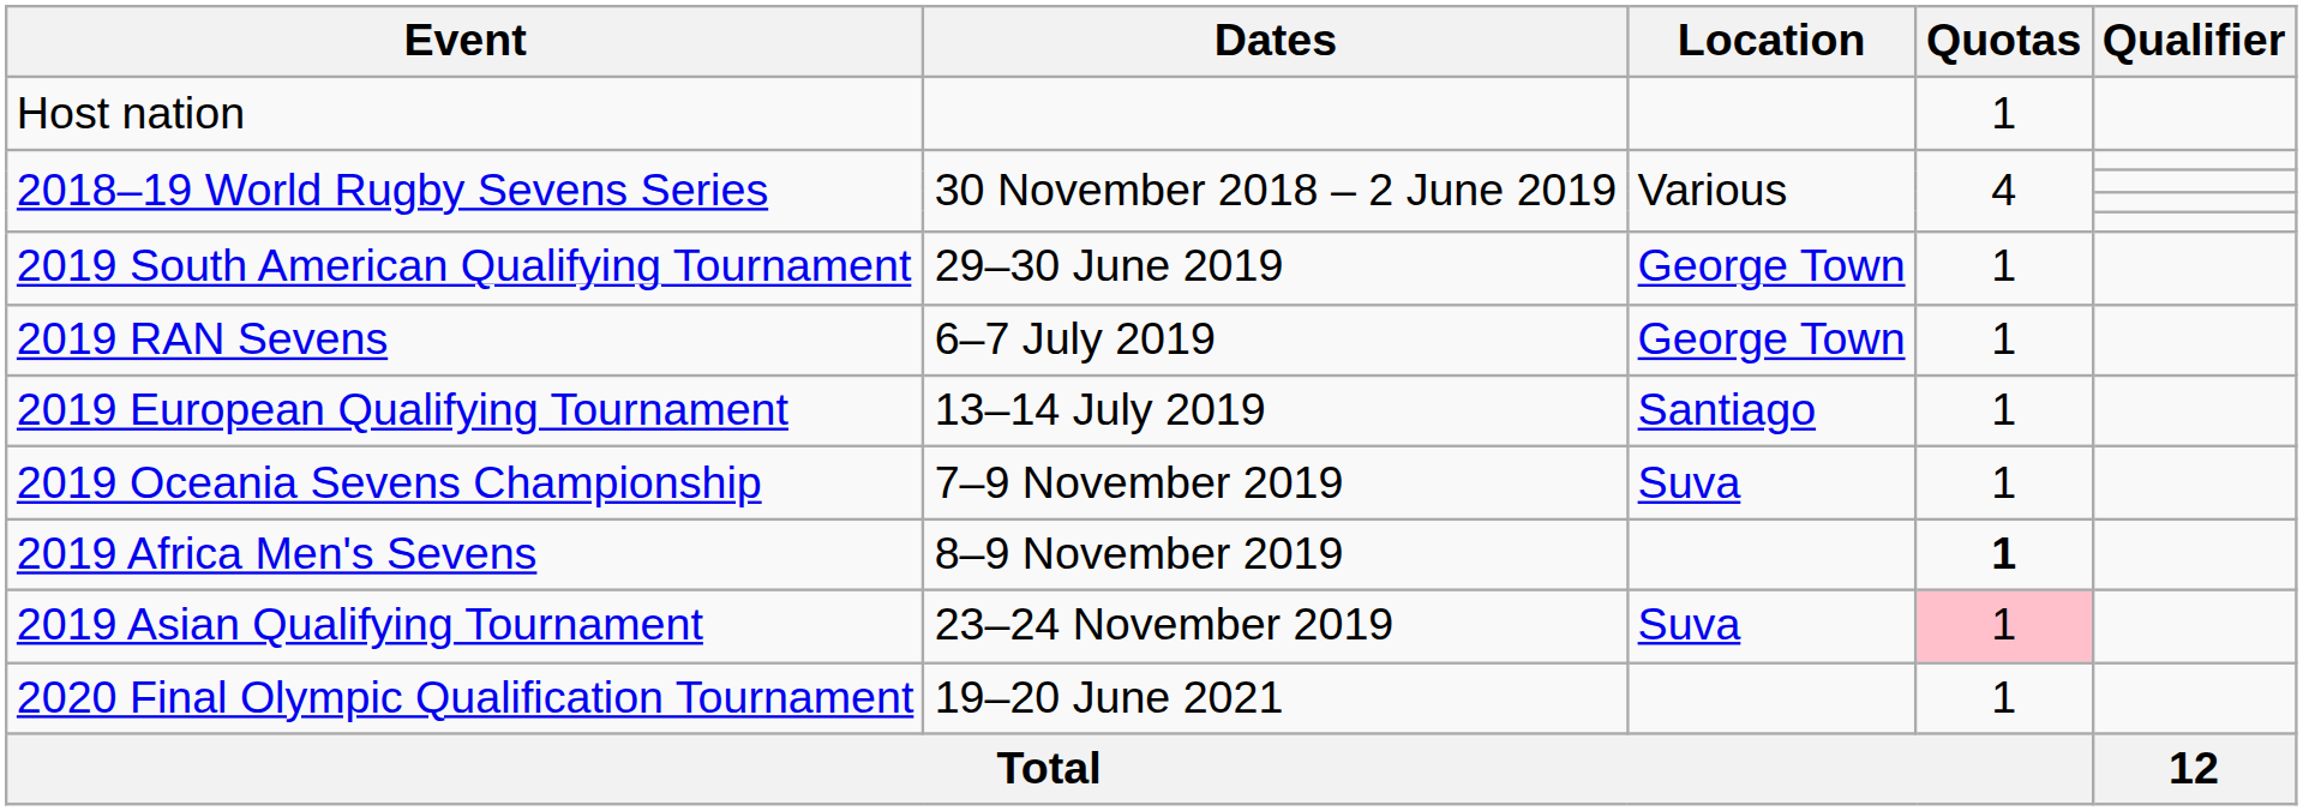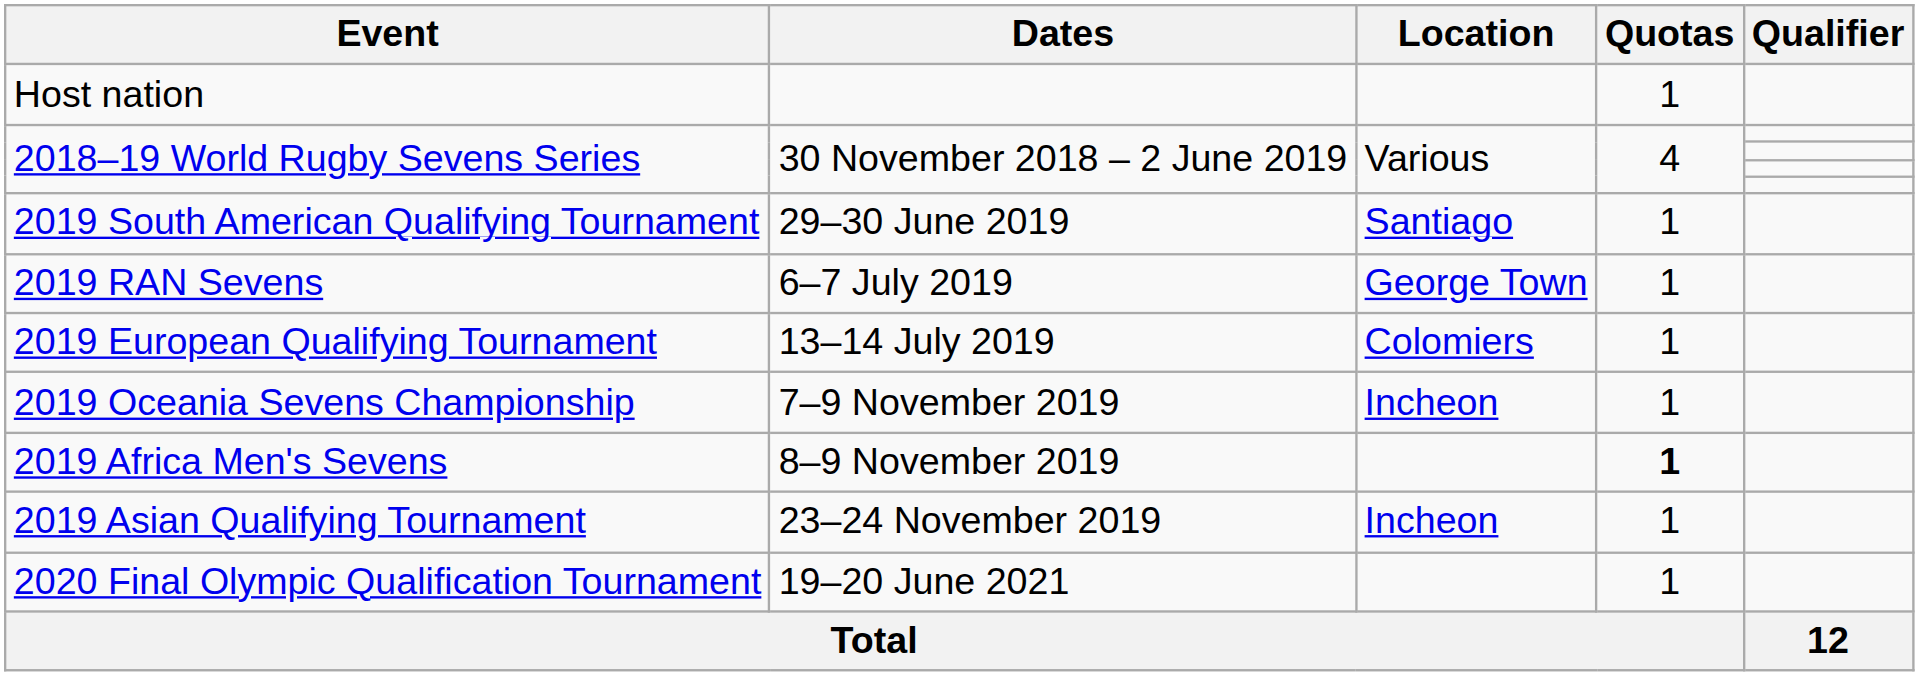 <table class=wikitable>
 <tr>
 <th>Event</th>
 <th>Dates</th>
 <th>Location</th>
 <th>Quotas</th>
 <th>Qualifier</th>
 </tr>
 <tr>
 <td>Host nation</td>
 <td></td>
 <td></td>
 <td align=center>1</td>
 <td></td>
 </tr>
 <tr>
 <td rowspan=4><a href='#'>2018–19 World Rugby Sevens Series</a></td>
 <td rowspan=4>30 November 2018 – 2 June 2019</td>
 <td rowspan=4>Various</td>
 <td rowspan=4 align=center>4</td>
 <td></td>
 </tr>
 <tr>
 <td></td>
 </tr>
 <tr>
 <td></td>
 </tr>
 <tr>
 <td></td>
 </tr>
 <tr>
 <td><a href='#'>2019 South American Qualifying Tournament</a></td>
 <td>29–30 June 2019</td>
-<td> <a href='#'>George Town</a></td>
+<td> <a href='#'>Santiago</a></td>
 <td align=center>1</td>
 <td></td>
 </tr>
 <tr>
 <td><a href='#'>2019 RAN Sevens</a></td>
 <td>6–7 July 2019</td>
 <td> <a href='#'>George Town</a></td>
 <td align=center>1</td>
 <td></td>
 </tr>
 <tr>
 <td><a href='#'>2019 European Qualifying Tournament</a></td>
 <td>13–14 July 2019</td>
-<td> <a href='#'>Santiago</a></td>
+<td> <a href='#'>Colomiers</a></td>
 <td align=center>1</td>
 <td></td>
 </tr>
 <tr>
 <td><a href='#'>2019 Oceania Sevens Championship</a></td>
 <td>7–9 November 2019</td>
-<td> <a href='#'>Suva</a></td>
+<td> <a href='#'>Incheon</a></td>
 <td align=center>1</td>
 <td></td>
 </tr>
 <tr>
 <td><a href='#'>2019 Africa Men's Sevens</a></td>
 <td>8–9 November 2019</td>
 <td></td>
 <td align=center><strong>1</strong></td>
 <td></td>
 </tr>
 <tr>
 <td><a href='#'>2019 Asian Qualifying Tournament</a></td>
 <td>23–24 November 2019</td>
-<td> <a href='#'>Suva</a></td>
-<td align=center style="background: pink;">1</td>
+<td> <a href='#'>Incheon</a></td>
+<td align=center>1</td>
 <td></td>
 </tr>
 <tr>
 <td><a href='#'>2020 Final Olympic Qualification Tournament</a></td>
 <td>19–20 June 2021</td>
 <td></td>
 <td align=center>1</td>
 <td></td>
 </tr>
 <tr>
 <th colspan=4>Total</th>
 <th>12</th>
 </tr>
 </table>
